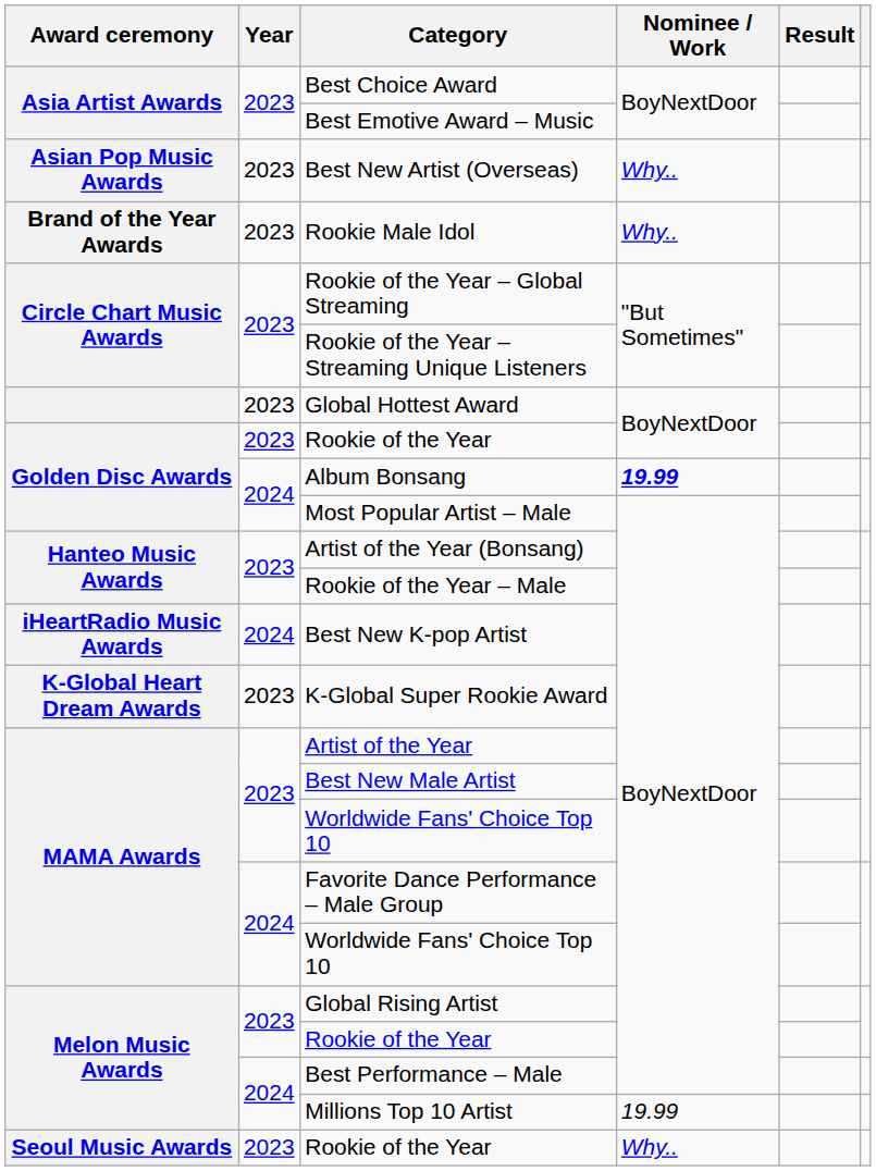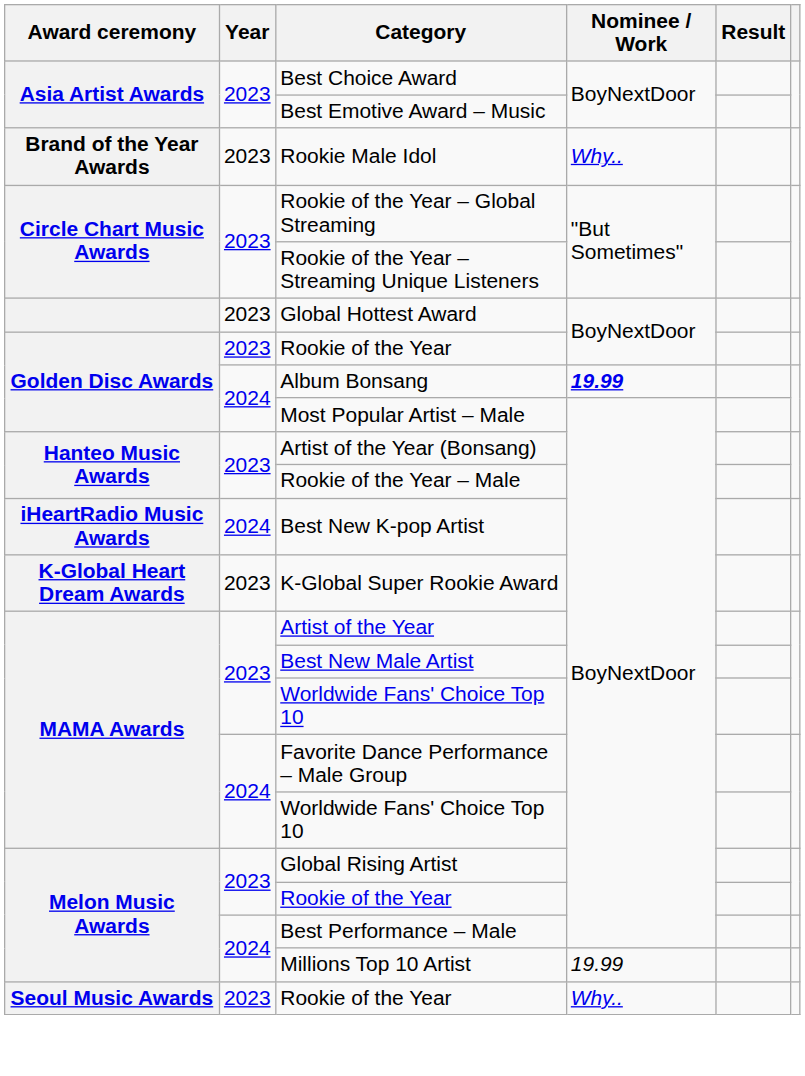 <table class="wikitable plainrowheaders sortable">
 <tr>
 <th scope="col">Award ceremony </th>
 <th scope="col">Year</th>
 <th scope="col">Category </th>
 <th scope="col">Nominee / Work</th>
 <th scope="col">Result</th>
 <th scope="col" class="unsortable"></th>
 </tr>
 <tr>
 <th scope="row" rowspan="2"><a href='#'>Asia Artist Awards</a></th>
 <td rowspan="2" style="text-align:center"><a href='#'>2023</a></td>
 <td>Best Choice Award</td>
 <td rowspan="2">BoyNextDoor</td>
 <td></td>
 <td rowspan="2" style="text-align:center"></td>
 </tr>
 <tr>
 <td>Best Emotive Award – Music</td>
 <td></td>
-</tr>
-<tr>
-<th scope="row"><a href='#'>Asian Pop Music Awards</a></th>
-<td style="text-align:center">2023</td>
-<td>Best New Artist (Overseas)</td>
-<td><em><a href='#'>Why..</a></em></td>
-<td></td>
-<td style="text-align:center"></td>
 </tr>
 <tr>
 <th scope="row">Brand of the Year Awards</th>
 <td style="text-align:center">2023</td>
 <td>Rookie Male Idol</td>
 <td><em><a href='#'>Why..</a></em></td>
 <td></td>
 <td style="text-align:center"></td>
 </tr>
 <tr>
 <th scope="row" rowspan="2"><a href='#'>Circle Chart Music Awards</a></th>
 <td rowspan="2" style="text-align:center"><a href='#'>2023</a></td>
 <td>Rookie of the Year – Global Streaming</td>
 <td rowspan="2">"But Sometimes"</td>
 <td></td>
 <td rowspan="2" style="text-align:center"></td>
 </tr>
 <tr>
 <td>Rookie of the Year – Streaming Unique Listeners</td>
 <td></td>
 </tr>
 <tr>
 <th scope="row"></th>
 <td style="text-align:center">2023</td>
 <td>Global Hottest Award</td>
 <td rowspan="2">BoyNextDoor</td>
 <td></td>
 <td style="text-align:center"></td>
 </tr>
 <tr>
 <th scope="row" rowspan="3"><a href='#'>Golden Disc Awards</a></th>
 <td style="text-align:center"><a href='#'>2023</a></td>
 <td>Rookie of the Year</td>
 <td></td>
 <td style="text-align:center"></td>
 </tr>
 <tr>
 <td rowspan="2" style="text-align:center"><a href='#'>2024</a></td>
 <td>Album Bonsang</td>
 <td><strong><em><a href='#'>19.99</a></em></strong></td>
 <td></td>
 <td rowspan="2" style="text-align:center"></td>
 </tr>
 <tr>
 <td>Most Popular Artist – Male</td>
 <td rowspan="13">BoyNextDoor</td>
 <td></td>
 </tr>
 <tr>
 <th scope="row" rowspan="2"><a href='#'>Hanteo Music Awards</a></th>
 <td rowspan="2" style="text-align:center"><a href='#'>2023</a></td>
 <td>Artist of the Year (Bonsang)</td>
 <td></td>
 <td rowspan="2" style="text-align:center"></td>
 </tr>
 <tr>
 <td>Rookie of the Year – Male</td>
 <td></td>
 </tr>
 <tr>
 <th scope="row"><a href='#'>iHeartRadio Music Awards</a></th>
 <td style="text-align:center"><a href='#'>2024</a></td>
 <td>Best New K-pop Artist</td>
 <td></td>
 <td style="text-align:center"></td>
 </tr>
 <tr>
 <th scope="row"><a href='#'>K-Global Heart Dream Awards</a></th>
 <td style="text-align:center">2023</td>
 <td>K-Global Super Rookie Award</td>
 <td></td>
 <td style="text-align:center"></td>
 </tr>
 <tr>
 <th scope="row" rowspan="5"><a href='#'>MAMA Awards</a></th>
 <td rowspan="3" style="text-align:center"><a href='#'>2023</a></td>
 <td><a href='#'>Artist of the Year</a></td>
 <td></td>
 <td rowspan="3" style="text-align:center"></td>
 </tr>
 <tr>
 <td><a href='#'>Best New Male Artist</a></td>
 <td></td>
 </tr>
 <tr>
 <td><a href='#'>Worldwide Fans' Choice Top 10</a></td>
 <td></td>
 </tr>
 <tr>
 <td rowspan="2" style="text-align:center"><a href='#'>2024</a></td>
 <td>Favorite Dance Performance – Male Group</td>
 <td></td>
 <td rowspan="2" style="text-align:center"></td>
 </tr>
 <tr>
 <td>Worldwide Fans' Choice Top 10</td>
 <td></td>
 </tr>
 <tr>
 <th scope="row" rowspan="4"><a href='#'>Melon Music Awards</a></th>
 <td rowspan="2" style="text-align:center"><a href='#'>2023</a></td>
 <td>Global Rising Artist</td>
 <td></td>
 <td rowspan="2" style="text-align:center"></td>
 </tr>
 <tr>
 <td><a href='#'>Rookie of the Year</a></td>
 <td></td>
 </tr>
 <tr>
 <td rowspan="2" style="text-align:center"><a href='#'>2024</a></td>
 <td>Best Performance – Male</td>
 <td></td>
 <td style="text-align:center"></td>
 </tr>
 <tr>
 <td>Millions Top 10 Artist</td>
 <td><em>19.99</em></td>
 <td></td>
 <td style="text-align:center"></td>
 </tr>
 <tr>
 <th scope="row"><a href='#'>Seoul Music Awards</a></th>
 <td style="text-align:center"><a href='#'>2023</a></td>
 <td>Rookie of the Year</td>
 <td><em><a href='#'>Why..</a></em></td>
 <td></td>
 <td style="text-align:center"></td>
 </tr>
 </table>
